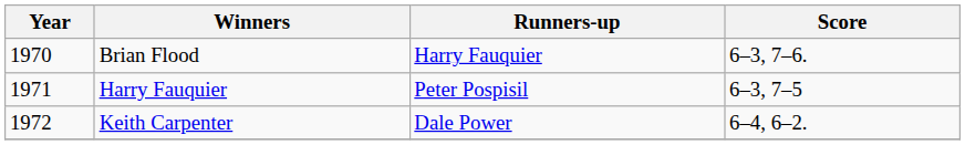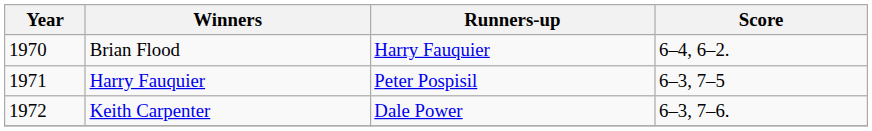 <table class="wikitable" style="font-size:98%;">
 <tr>
 <th style="width:60px;">Year</th>
 <th style="width:230px;">Winners</th>
 <th style="width:230px;">Runners-up</th>
 <th style="width:170px;">Score</th>
 </tr>
 <tr>
 <td>1970</td>
 <td>  Brian Flood</td>
 <td> <a href='#'>Harry Fauquier</a></td>
-<td>6–3, 7–6.</td>
+<td>6–4, 6–2.</td>
 </tr>
 <tr>
 <td>1971</td>
 <td> <a href='#'>Harry Fauquier</a></td>
 <td> <a href='#'>Peter Pospisil</a></td>
 <td>6–3, 7–5</td>
 </tr>
 <tr>
 <td>1972</td>
 <td> <a href='#'>Keith Carpenter</a></td>
 <td> <a href='#'>Dale Power</a></td>
-<td>6–4, 6–2.</td>
+<td>6–3, 7–6.</td>
 </tr>
 <tr>
 </tr>
 </table>
